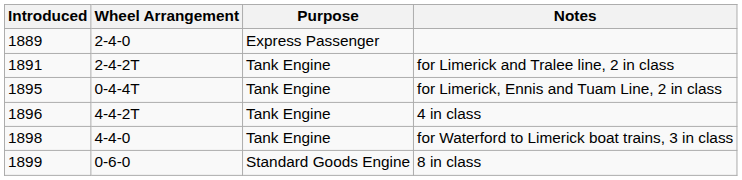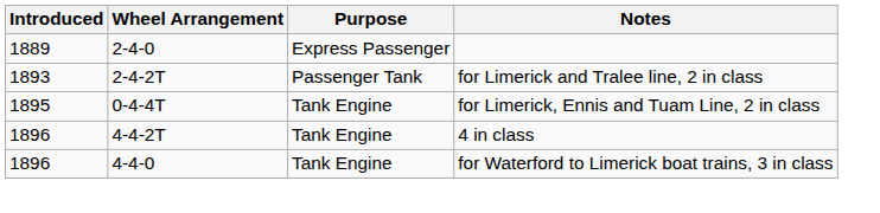 <table class="wikitable">
 <tr>
 <th>Introduced</th>
 <th>Wheel Arrangement</th>
 <th>Purpose</th>
 <th>Notes</th>
 </tr>
 <tr>
 <td>1889</td>
 <td>2-4-0</td>
 <td>Express Passenger</td>
 <td></td>
 </tr>
 <tr>
-<td>1891</td>
+<td>1893</td>
 <td>2-4-2T</td>
-<td>Tank Engine</td>
+<td>Passenger Tank</td>
 <td>for Limerick and Tralee line, 2 in class</td>
 </tr>
 <tr>
 <td>1895</td>
 <td>0-4-4T</td>
 <td>Tank Engine</td>
 <td>for Limerick, Ennis and Tuam Line, 2 in class</td>
 </tr>
 <tr>
 <td>1896</td>
 <td>4-4-2T</td>
 <td>Tank Engine</td>
 <td>4 in class</td>
 </tr>
 <tr>
-<td>1898</td>
+<td>1896</td>
 <td>4-4-0</td>
 <td>Tank Engine</td>
 <td>for Waterford to Limerick boat trains, 3 in class</td>
 </tr>
-<tr>
-<td>1899</td>
-<td>0-6-0</td>
-<td>Standard Goods Engine</td>
-<td>8 in class</td>
-</tr>
 </table>
